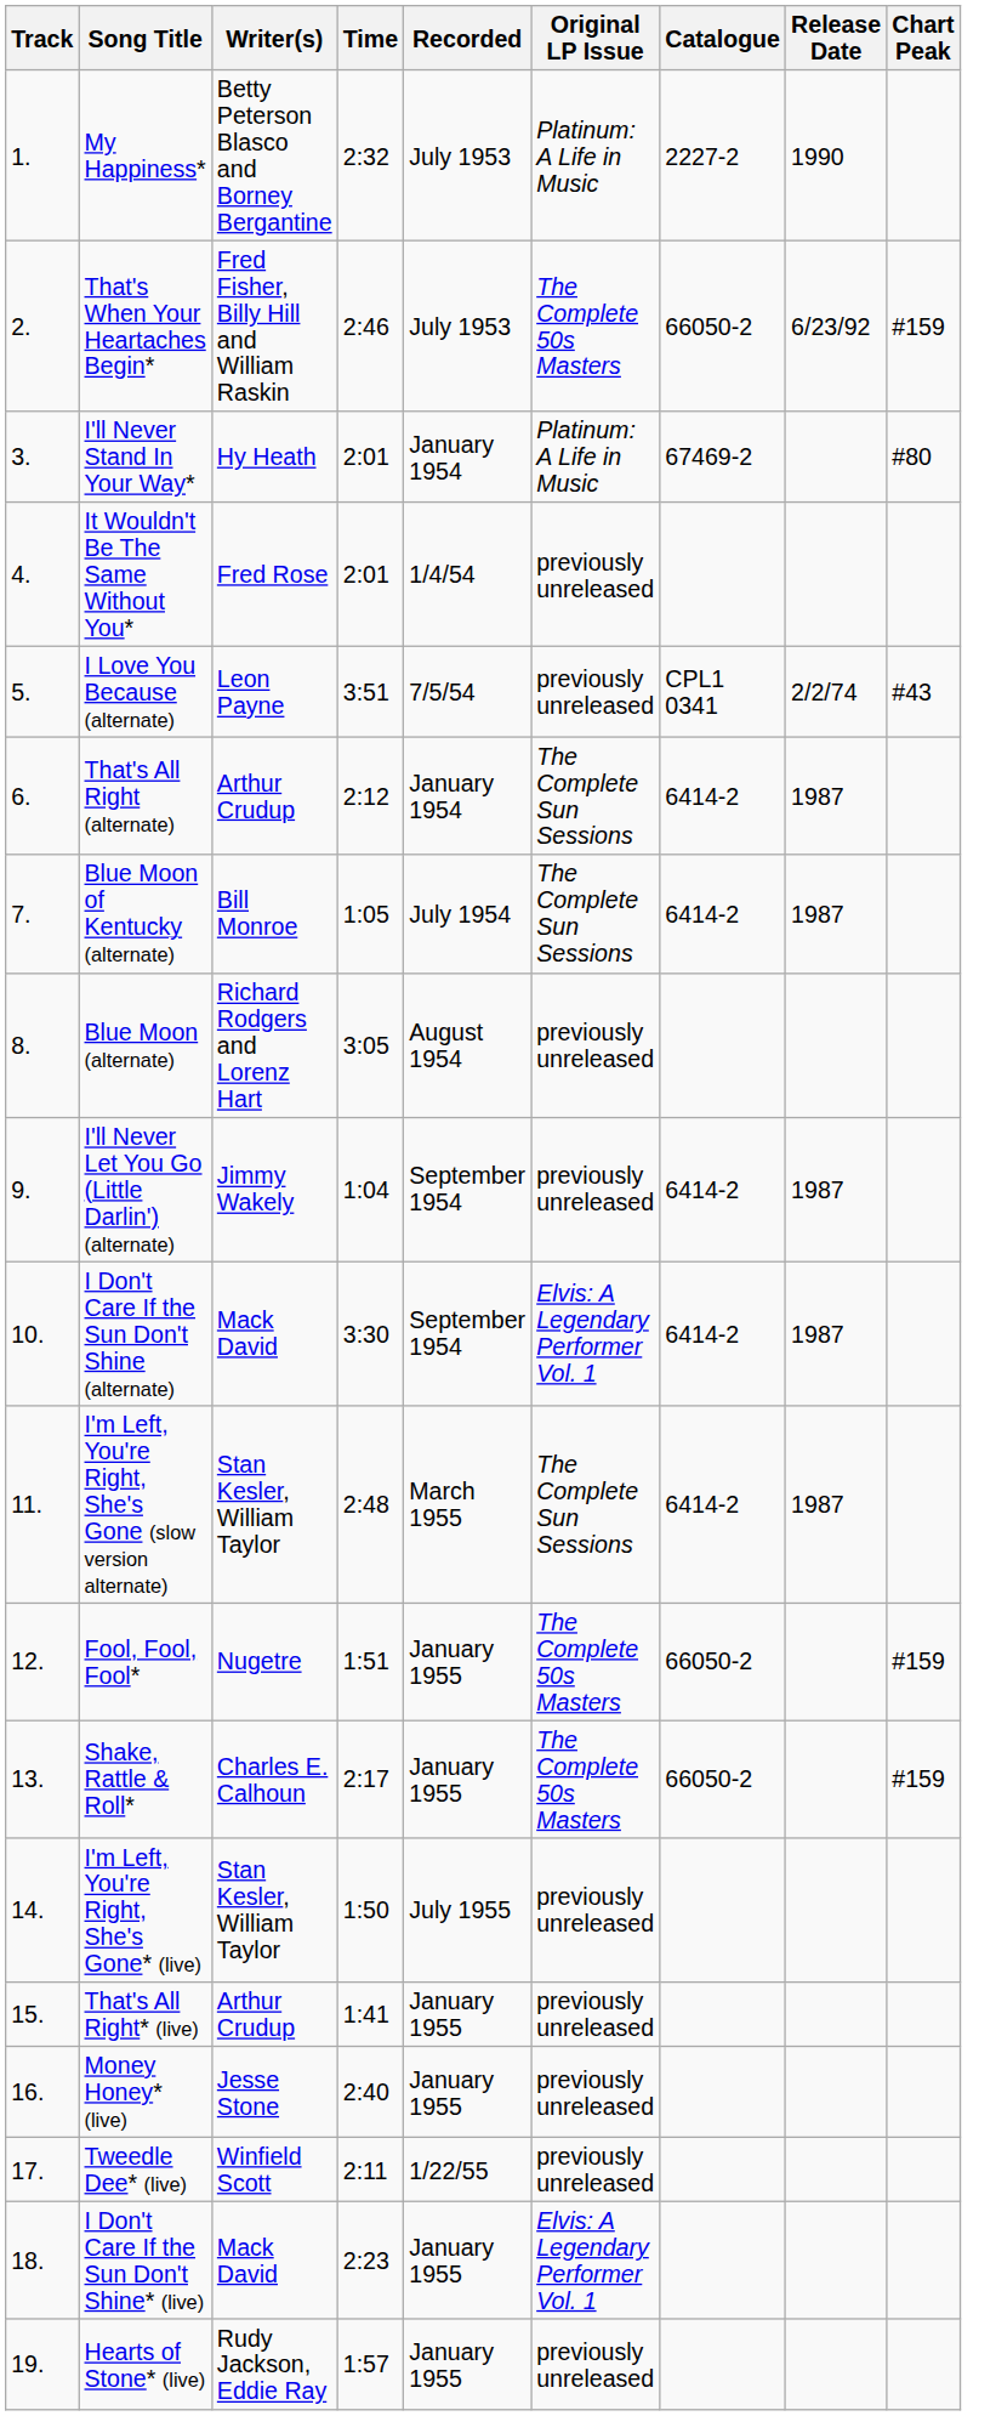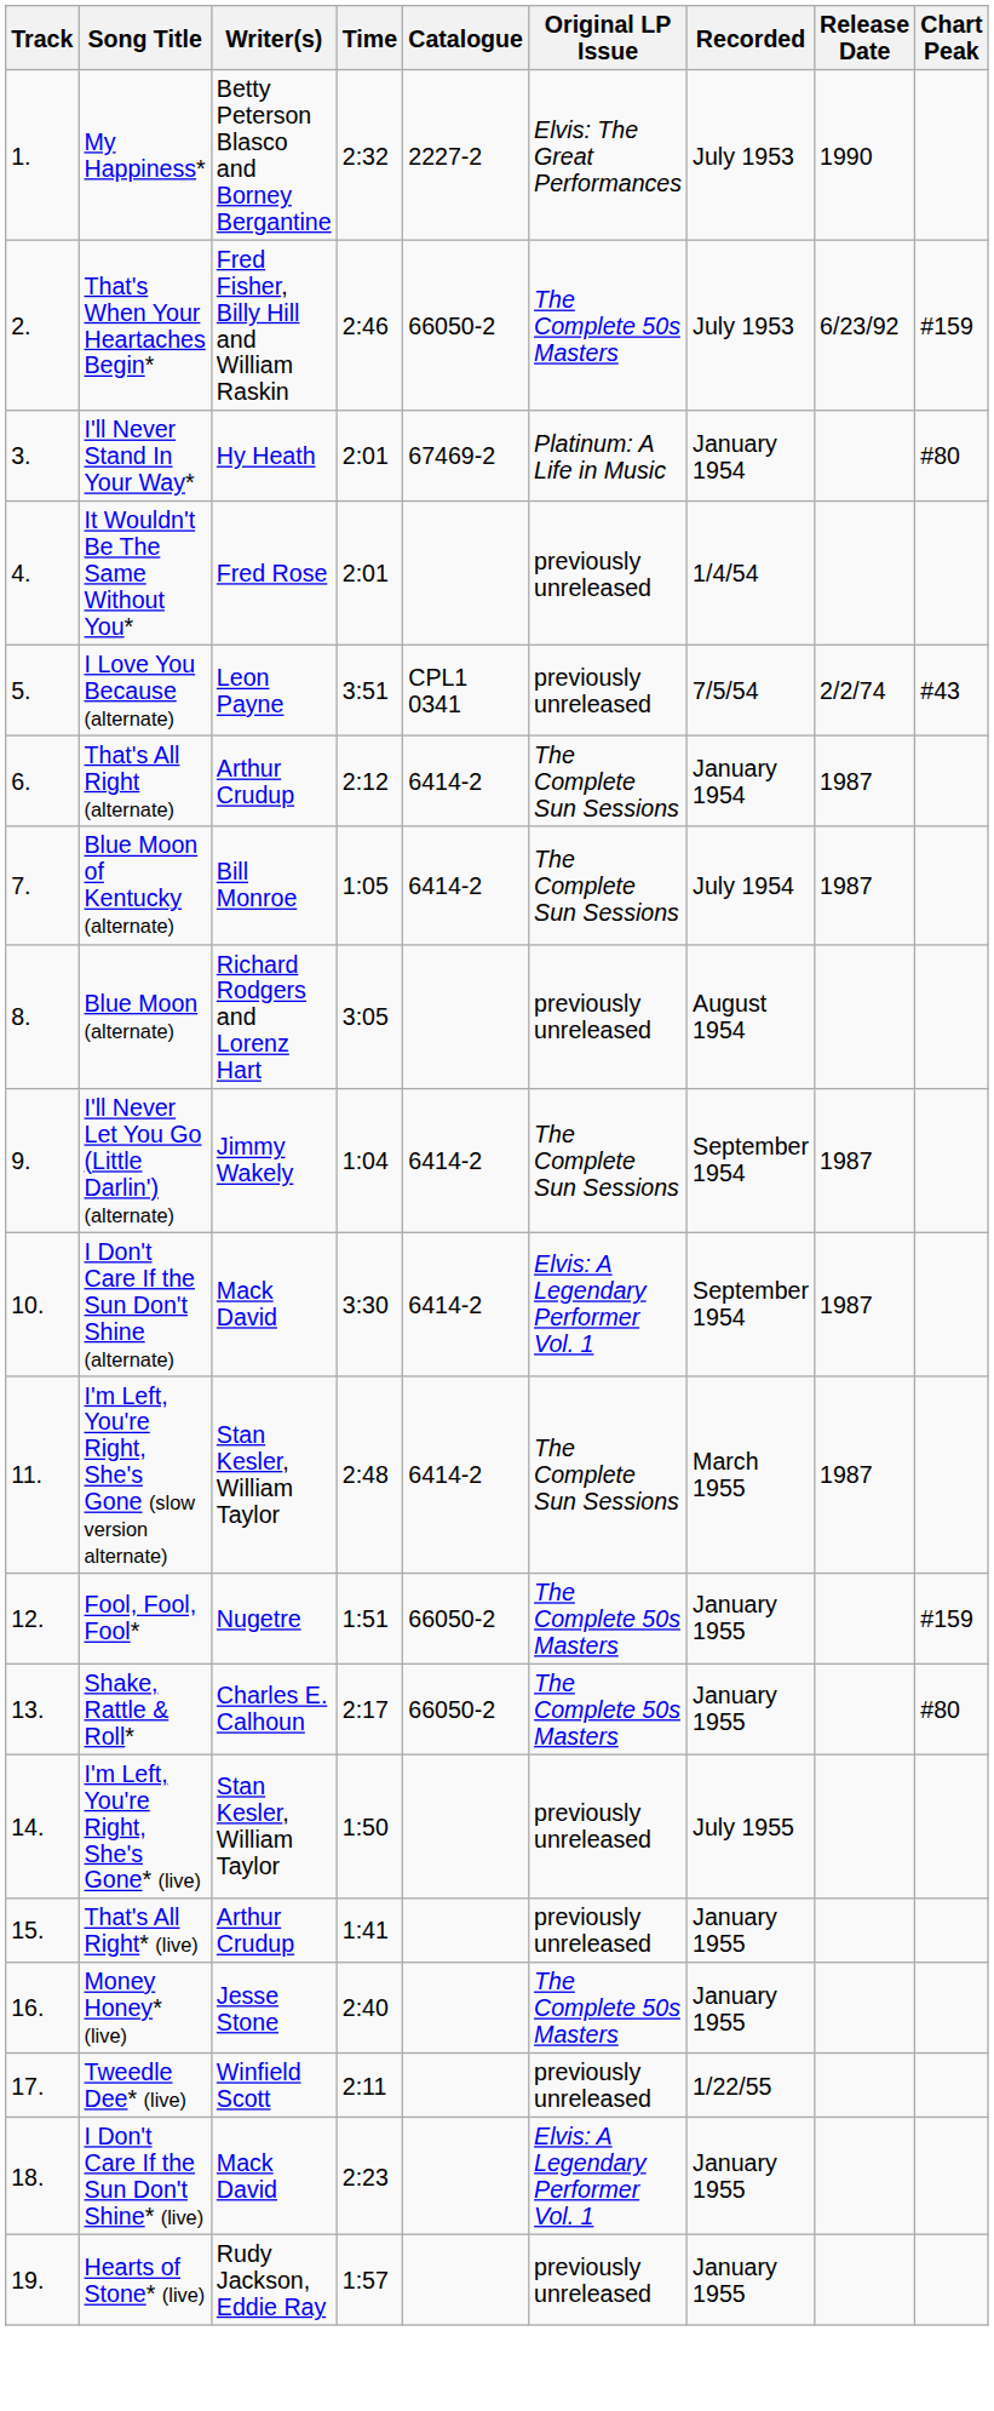 <table class="wikitable" style="font-size:95%;">
 <tr>
 <th>Track</th>
 <th>Song Title</th>
 <th>Writer(s)</th>
 <th>Time</th>
+<th>Catalogue</th>
+<th>Original LP Issue</th>
 <th>Recorded</th>
-<th>Original LP Issue</th>
-<th>Catalogue</th>
 <th>Release Date</th>
 <th>Chart Peak</th>
 </tr>
 <tr>
 <td>1.</td>
 <td><a href='#'>My Happiness</a>*</td>
 <td>Betty Peterson Blasco and <a href='#'>Borney Bergantine</a></td>
 <td>2:32</td>
+<td>2227-2</td>
+<td><em>Elvis: The Great Performances</em></td>
 <td>July 1953</td>
-<td><em>Platinum: A Life in Music</em></td>
-<td>2227-2</td>
 <td>1990</td>
 <td></td>
 </tr>
 <tr>
 <td>2.</td>
 <td><a href='#'>That's When Your Heartaches Begin</a>*</td>
 <td><a href='#'>Fred Fisher</a>, <a href='#'>Billy Hill</a> and William Raskin</td>
 <td>2:46</td>
+<td>66050-2</td>
+<td><em><a href='#'>The Complete 50s Masters</a></em></td>
 <td>July 1953</td>
-<td><em><a href='#'>The Complete 50s Masters</a></em></td>
-<td>66050-2</td>
 <td>6/23/92</td>
 <td>#159</td>
 </tr>
 <tr>
 <td>3.</td>
 <td><a href='#'>I'll Never Stand In Your Way</a>*</td>
 <td><a href='#'>Hy Heath</a></td>
 <td>2:01</td>
+<td>67469-2</td>
+<td><em>Platinum: A Life in Music</em></td>
 <td>January 1954</td>
-<td><em>Platinum: A Life in Music</em></td>
-<td>67469-2</td>
 <td></td>
 <td>#80</td>
 </tr>
 <tr>
 <td>4.</td>
 <td><a href='#'>It Wouldn't Be The Same Without You</a>*</td>
 <td><a href='#'>Fred Rose</a></td>
 <td>2:01</td>
+<td></td>
+<td>previously unreleased</td>
 <td>1/4/54</td>
-<td>previously unreleased</td>
-<td></td>
 <td></td>
 <td></td>
 </tr>
 <tr>
 <td>5.</td>
 <td><a href='#'>I Love You Because</a> <small>(alternate)</small></td>
 <td><a href='#'>Leon Payne</a></td>
 <td>3:51</td>
+<td>CPL1 0341</td>
+<td>previously unreleased</td>
 <td>7/5/54</td>
-<td>previously unreleased</td>
-<td>CPL1 0341</td>
 <td>2/2/74</td>
 <td>#43</td>
 </tr>
 <tr>
 <td>6.</td>
 <td><a href='#'>That's All Right</a> <small>(alternate)</small></td>
 <td><a href='#'>Arthur Crudup</a></td>
 <td>2:12</td>
+<td>6414-2</td>
+<td><em>The Complete Sun Sessions</em></td>
 <td>January 1954</td>
-<td><em>The Complete Sun Sessions</em></td>
-<td>6414-2</td>
 <td>1987</td>
 <td></td>
 </tr>
 <tr>
 <td>7.</td>
 <td><a href='#'>Blue Moon of Kentucky</a> <small>(alternate)</small></td>
 <td><a href='#'>Bill Monroe</a></td>
 <td>1:05</td>
+<td>6414-2</td>
+<td><em>The Complete Sun Sessions</em></td>
 <td>July 1954</td>
-<td><em>The Complete Sun Sessions</em></td>
-<td>6414-2</td>
 <td>1987</td>
 <td></td>
 </tr>
 <tr>
 <td>8.</td>
 <td><a href='#'>Blue Moon</a> <small>(alternate)</small></td>
 <td><a href='#'>Richard Rodgers</a> and <a href='#'>Lorenz Hart</a></td>
 <td>3:05</td>
+<td></td>
+<td>previously unreleased</td>
 <td>August 1954</td>
-<td>previously unreleased</td>
-<td></td>
 <td></td>
 <td></td>
 </tr>
 <tr>
 <td>9.</td>
 <td><a href='#'>I'll Never Let You Go (Little Darlin')</a> <small>(alternate)</small></td>
 <td><a href='#'>Jimmy Wakely</a></td>
 <td>1:04</td>
+<td>6414-2</td>
+<td><em>The Complete Sun Sessions</em></td>
 <td>September 1954</td>
-<td>previously unreleased</td>
-<td>6414-2</td>
 <td>1987</td>
 <td></td>
 </tr>
 <tr>
 <td>10.</td>
 <td><a href='#'>I Don't Care If the Sun Don't Shine</a> <small>(alternate)</small></td>
 <td><a href='#'>Mack David</a></td>
 <td>3:30</td>
+<td>6414-2</td>
+<td><em><a href='#'>Elvis: A Legendary Performer Vol. 1</a></em></td>
 <td>September 1954</td>
-<td><em><a href='#'>Elvis: A Legendary Performer Vol. 1</a></em></td>
-<td>6414-2</td>
 <td>1987</td>
 <td></td>
 </tr>
 <tr>
 <td>11.</td>
 <td><a href='#'>I'm Left, You're Right, She's Gone</a> <small>(slow version alternate)</small></td>
 <td><a href='#'>Stan Kesler</a>, William Taylor</td>
 <td>2:48</td>
+<td>6414-2</td>
+<td><em>The Complete Sun Sessions</em></td>
 <td>March 1955</td>
-<td><em>The Complete Sun Sessions</em></td>
-<td>6414-2</td>
 <td>1987</td>
 <td></td>
 </tr>
 <tr>
 <td>12.</td>
 <td><a href='#'>Fool, Fool, Fool</a>*</td>
 <td><a href='#'>Nugetre</a></td>
 <td>1:51</td>
+<td>66050-2</td>
+<td><em><a href='#'>The Complete 50s Masters</a></em></td>
 <td>January 1955</td>
-<td><em><a href='#'>The Complete 50s Masters</a></em></td>
-<td>66050-2</td>
 <td></td>
 <td>#159</td>
 </tr>
 <tr>
 <td>13.</td>
 <td><a href='#'>Shake, Rattle & Roll</a>*</td>
 <td><a href='#'>Charles E. Calhoun</a></td>
 <td>2:17</td>
+<td>66050-2</td>
+<td><em><a href='#'>The Complete 50s Masters</a></em></td>
 <td>January 1955</td>
-<td><em><a href='#'>The Complete 50s Masters</a></em></td>
-<td>66050-2</td>
 <td></td>
-<td>#159</td>
+<td>#80</td>
 </tr>
 <tr>
 <td>14.</td>
 <td><a href='#'>I'm Left, You're Right, She's Gone</a>* <small>(live)</small></td>
 <td><a href='#'>Stan Kesler</a>, William Taylor</td>
 <td>1:50</td>
+<td></td>
+<td>previously unreleased</td>
 <td>July 1955</td>
-<td>previously unreleased</td>
-<td></td>
 <td></td>
 <td></td>
 </tr>
 <tr>
 <td>15.</td>
 <td><a href='#'>That's All Right</a>* <small>(live)</small></td>
 <td><a href='#'>Arthur Crudup</a></td>
 <td>1:41</td>
+<td></td>
+<td>previously unreleased</td>
 <td>January 1955</td>
-<td>previously unreleased</td>
-<td></td>
 <td></td>
 <td></td>
 </tr>
 <tr>
 <td>16.</td>
 <td><a href='#'>Money Honey</a>* <small>(live)</small></td>
 <td><a href='#'>Jesse Stone</a></td>
 <td>2:40</td>
+<td></td>
+<td><em><a href='#'>The Complete 50s Masters</a></em></td>
 <td>January 1955</td>
-<td>previously unreleased</td>
-<td></td>
 <td></td>
 <td></td>
 </tr>
 <tr>
 <td>17.</td>
 <td><a href='#'>Tweedle Dee</a>* <small>(live)</small></td>
 <td><a href='#'>Winfield Scott</a></td>
 <td>2:11</td>
+<td></td>
+<td>previously unreleased</td>
 <td>1/22/55</td>
-<td>previously unreleased</td>
-<td></td>
 <td></td>
 <td></td>
 </tr>
 <tr>
 <td>18.</td>
 <td><a href='#'>I Don't Care If the Sun Don't Shine</a>* <small>(live)</small></td>
 <td><a href='#'>Mack David</a></td>
 <td>2:23</td>
+<td></td>
+<td><em><a href='#'>Elvis: A Legendary Performer Vol. 1</a></em></td>
 <td>January 1955</td>
-<td><em><a href='#'>Elvis: A Legendary Performer Vol. 1</a></em></td>
-<td></td>
 <td></td>
 <td></td>
 </tr>
 <tr>
 <td>19.</td>
 <td><a href='#'>Hearts of Stone</a>* <small>(live)</small></td>
 <td>Rudy Jackson, <a href='#'>Eddie Ray</a></td>
 <td>1:57</td>
+<td></td>
+<td>previously unreleased</td>
 <td>January 1955</td>
-<td>previously unreleased</td>
-<td></td>
 <td></td>
 <td></td>
 </tr>
 </table>
